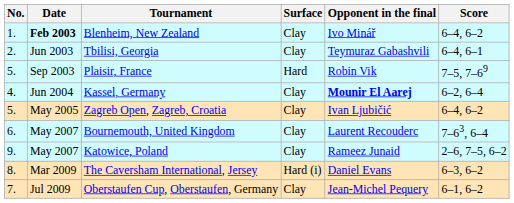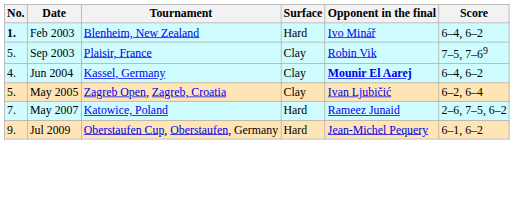 <table class="wikitable">
 <tr>
 <th>No.</th>
 <th>Date</th>
 <th>Tournament</th>
 <th>Surface</th>
 <th>Opponent in the final</th>
 <th>Score</th>
 </tr>
 <tr bgcolor="CFFCFF">
-<td>1.</td>
-<td><strong>Feb 2003</strong></td>
+<td><strong>1.</strong></td>
+<td>Feb 2003</td>
 <td><a href='#'>Blenheim, New Zealand</a></td>
-<td>Clay</td>
+<td>Hard</td>
 <td> <a href='#'>Ivo Minář</a></td>
 <td>6–4, 6–2</td>
-</tr>
-<tr bgcolor="CFFCFF">
-<td>2.</td>
-<td>Jun 2003</td>
-<td><a href='#'>Tbilisi, Georgia</a></td>
-<td>Clay</td>
-<td> <a href='#'>Teymuraz Gabashvili</a></td>
-<td>6–4, 6–1</td>
 </tr>
 <tr bgcolor="CFFCFF">
 <td>5.</td>
 <td>Sep 2003</td>
 <td><a href='#'>Plaisir, France</a></td>
-<td>Hard</td>
+<td>Clay</td>
 <td> <a href='#'>Robin Vik</a></td>
 <td>7–5, 7–6<sup>9</sup></td>
 </tr>
 <tr bgcolor="CFFCFF">
 <td>4.</td>
 <td>Jun 2004</td>
 <td><a href='#'>Kassel, Germany</a></td>
 <td>Clay</td>
 <td><strong> <a href='#'>Mounir El Aarej</a></strong></td>
-<td>6–2, 6–4</td>
+<td>6–4, 6–2</td>
 </tr>
 <tr bgcolor="moccasin">
 <td>5.</td>
 <td>May 2005</td>
 <td><a href='#'>Zagreb Open</a>, <a href='#'>Zagreb, Croatia</a></td>
 <td>Clay</td>
 <td> <a href='#'>Ivan Ljubičić</a></td>
-<td>6–4, 6–2</td>
+<td>6–2, 6–4</td>
 </tr>
 <tr bgcolor="CFFCFF">
-<td>6.</td>
-<td>May 2007</td>
-<td><a href='#'>Bournemouth, United Kingdom</a></td>
-<td>Clay</td>
-<td> <a href='#'>Laurent Recouderc</a></td>
-<td>7–6<sup>3</sup>, 6–4</td>
-</tr>
-<tr bgcolor="CFFCFF">
-<td>9.</td>
+<td>7.</td>
 <td>May 2007</td>
 <td><a href='#'>Katowice, Poland</a></td>
-<td>Clay</td>
+<td>Hard</td>
 <td> <a href='#'>Rameez Junaid</a></td>
 <td>2–6, 7–5, 6–2</td>
 </tr>
 <tr bgcolor="moccasin">
-<td>8.</td>
-<td>Mar 2009</td>
-<td><a href='#'>The Caversham International</a>, <a href='#'>Jersey</a></td>
-<td>Hard (i)</td>
-<td> <a href='#'>Daniel Evans</a></td>
-<td>6–3, 6–2</td>
-</tr>
-<tr bgcolor="moccasin">
-<td>7.</td>
+<td>9.</td>
 <td>Jul 2009</td>
 <td><a href='#'>Oberstaufen Cup</a>, <a href='#'>Oberstaufen</a>, Germany</td>
-<td>Clay</td>
+<td>Hard</td>
 <td> <a href='#'>Jean-Michel Pequery</a></td>
 <td>6–1, 6–2</td>
 </tr>
 </table>
